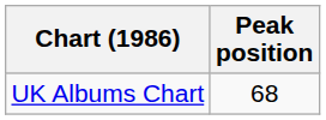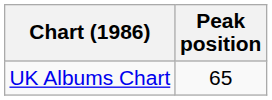 <table class="wikitable">
 <tr>
 <th>Chart (1986)</th>
 <th>Peak<br>position</th>
 </tr>
 <tr>
 <td><a href='#'>UK Albums Chart</a></td>
-<td style="text-align:center;">68</td>
+<td style="text-align:center;">65</td>
 </tr>
 </table>
